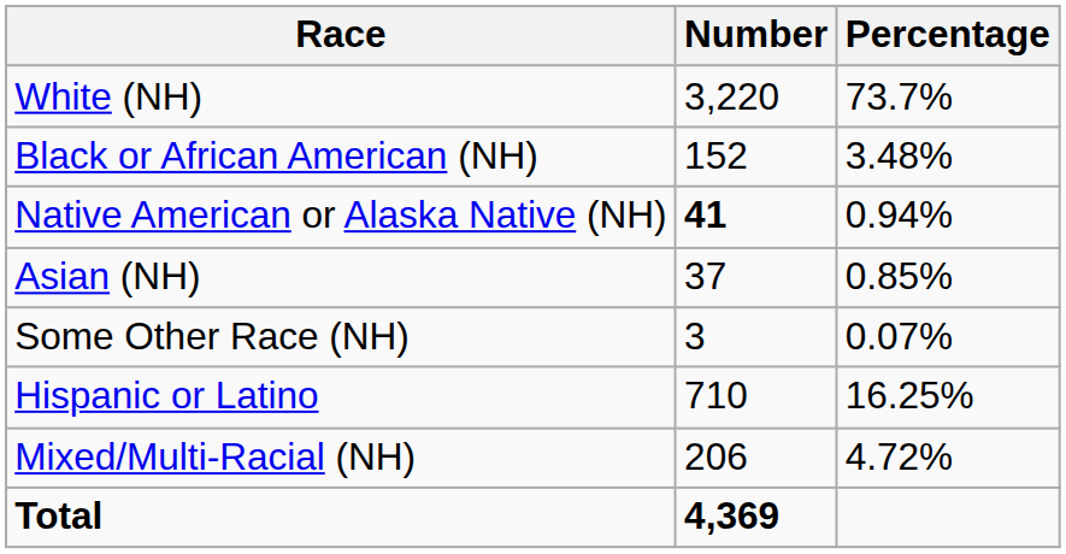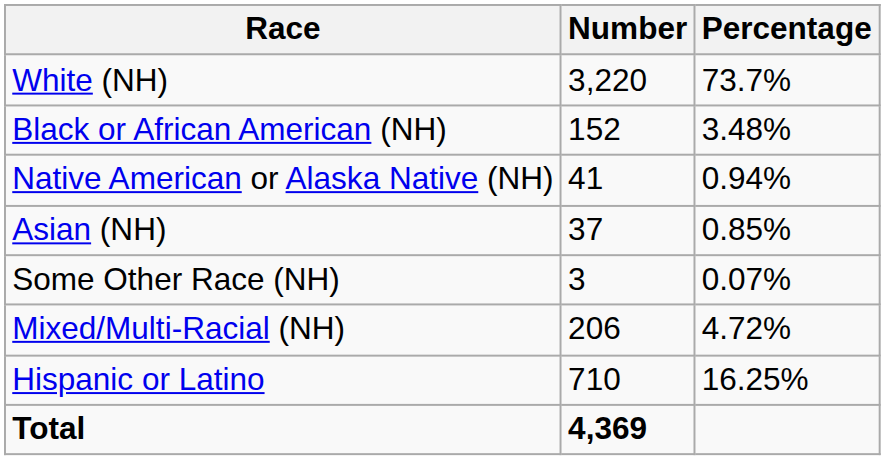 <table class="wikitable">
 <tr>
 <th>Race</th>
 <th>Number</th>
 <th>Percentage</th>
 </tr>
 <tr>
 <td><a href='#'>White</a> (NH)</td>
 <td>3,220</td>
 <td>73.7%</td>
 </tr>
 <tr>
 <td><a href='#'>Black or African American</a> (NH)</td>
 <td>152</td>
 <td>3.48%</td>
 </tr>
 <tr>
 <td><a href='#'>Native American</a> or <a href='#'>Alaska Native</a> (NH)</td>
-<td><strong>41</strong></td>
+<td>41</td>
 <td>0.94%</td>
 </tr>
 <tr>
 <td><a href='#'>Asian</a> (NH)</td>
 <td>37</td>
 <td>0.85%</td>
 </tr>
 <tr>
 <td>Some Other Race (NH)</td>
 <td>3</td>
 <td>0.07%</td>
 </tr>
 <tr>
+<td><a href='#'>Mixed/Multi-Racial</a> (NH)</td>
+<td>206</td>
+<td>4.72%</td>
+</tr>
+<tr>
 <td><a href='#'>Hispanic or Latino</a></td>
 <td>710</td>
 <td>16.25%</td>
-</tr>
-<tr>
-<td><a href='#'>Mixed/Multi-Racial</a> (NH)</td>
-<td>206</td>
-<td>4.72%</td>
 </tr>
 <tr>
 <td><strong>Total</strong></td>
 <td><strong>4,369</strong></td>
 <td></td>
 </tr>
 </table>
